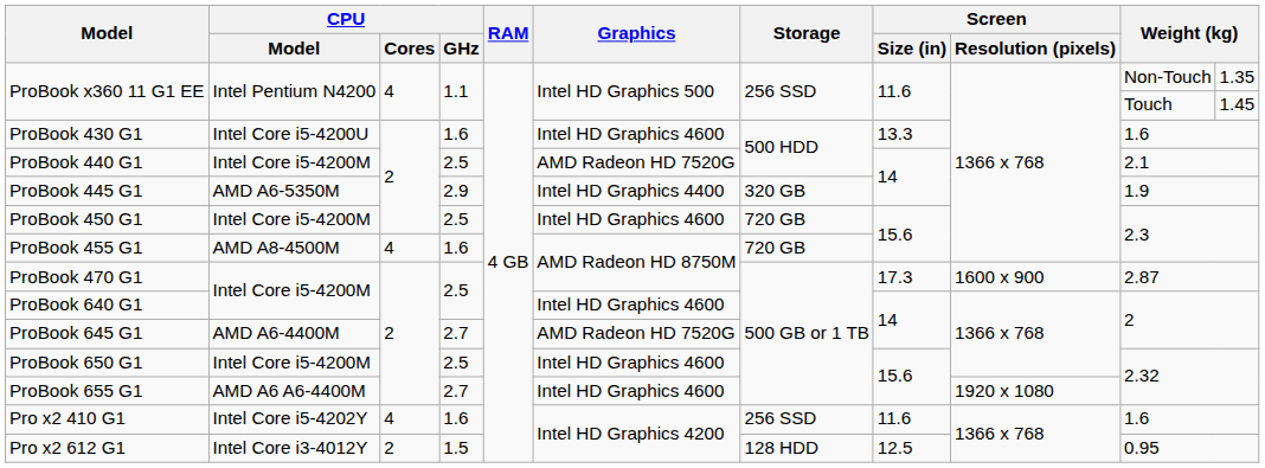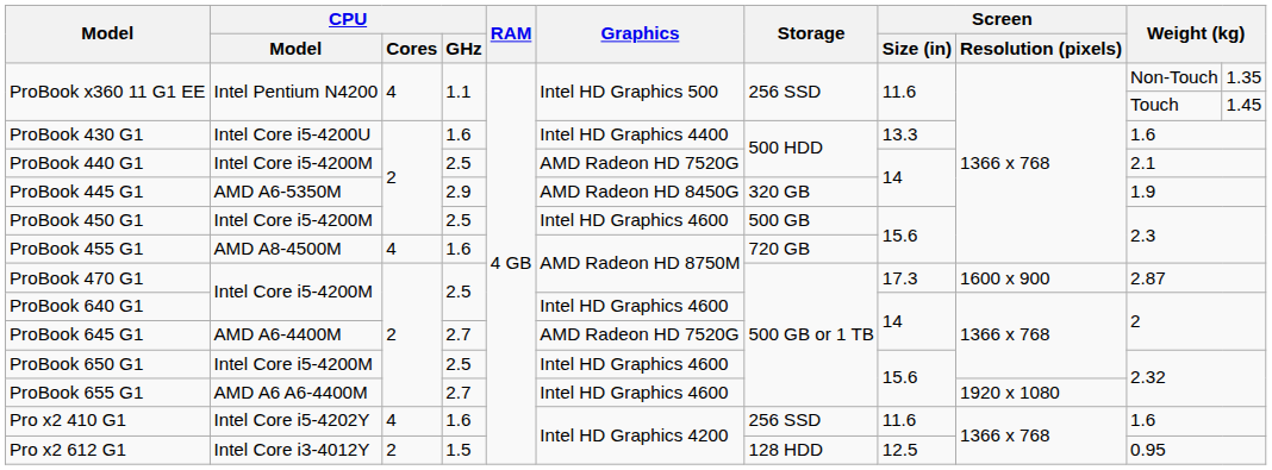 <table class="wikitable">
 <tr>
 <th rowspan="2">Model</th>
 <th colspan="3"><a href='#'>CPU</a></th>
 <th rowspan="2"><a href='#'>RAM</a></th>
 <th rowspan="2"><a href='#'>Graphics</a></th>
 <th rowspan="2">Storage</th>
 <th colspan="2">Screen</th>
 <th colspan="2" rowspan="2">Weight (kg)</th>
 </tr>
 <tr>
 <th>Model</th>
 <th>Cores</th>
 <th>GHz</th>
 <th>Size (in)</th>
 <th>Resolution (pixels)</th>
 </tr>
 <tr>
 <td rowspan="2">ProBook x360 11 G1 EE</td>
 <td rowspan="2">Intel Pentium N4200</td>
 <td rowspan="2">4</td>
 <td rowspan="2">1.1</td>
 <td rowspan="14">4 GB</td>
 <td rowspan="2">Intel HD Graphics 500</td>
 <td rowspan="2">256 SSD</td>
 <td rowspan="2">11.6</td>
 <td rowspan="7">1366 x 768</td>
 <td>Non-Touch</td>
 <td>1.35</td>
 </tr>
 <tr>
 <td>Touch</td>
 <td>1.45</td>
 </tr>
 <tr>
 <td>ProBook 430 G1</td>
 <td>Intel Core i5-4200U</td>
 <td rowspan="4">2</td>
 <td>1.6</td>
-<td>Intel HD Graphics 4600</td>
+<td>Intel HD Graphics 4400</td>
 <td rowspan="2">500 HDD</td>
 <td>13.3</td>
 <td colspan="2">1.6</td>
 </tr>
 <tr>
 <td>ProBook 440 G1</td>
 <td>Intel Core i5-4200M</td>
 <td>2.5</td>
 <td>AMD Radeon HD 7520G</td>
 <td rowspan="2">14</td>
 <td colspan="2">2.1</td>
 </tr>
 <tr>
 <td>ProBook 445 G1</td>
 <td>AMD A6-5350M</td>
 <td>2.9</td>
-<td>Intel HD Graphics 4400</td>
+<td>AMD Radeon HD 8450G</td>
 <td>320 GB</td>
 <td colspan="2">1.9</td>
 </tr>
 <tr>
 <td>ProBook 450 G1</td>
 <td>Intel Core i5-4200M</td>
 <td>2.5</td>
 <td>Intel HD Graphics 4600</td>
-<td>720 GB</td>
+<td>500 GB</td>
 <td rowspan="2">15.6</td>
 <td colspan="2" rowspan="2">2.3</td>
 </tr>
 <tr>
 <td>ProBook 455 G1</td>
 <td>AMD A8-4500M</td>
 <td>4</td>
 <td>1.6</td>
 <td rowspan="2">AMD Radeon HD 8750M</td>
 <td>720 GB</td>
 </tr>
 <tr>
 <td>ProBook 470 G1</td>
 <td rowspan="2">Intel Core i5-4200M</td>
 <td rowspan="5">2</td>
 <td rowspan="2">2.5</td>
 <td rowspan="5">500 GB or 1 TB</td>
 <td>17.3</td>
 <td>1600 x 900</td>
 <td colspan="2">2.87</td>
 </tr>
 <tr>
 <td>ProBook 640 G1</td>
 <td>Intel HD Graphics 4600</td>
 <td rowspan="2">14</td>
 <td rowspan="3">1366 x 768</td>
 <td colspan="2" rowspan="2">2</td>
 </tr>
 <tr>
 <td>ProBook 645 G1</td>
 <td>AMD A6-4400M</td>
 <td>2.7</td>
 <td>AMD Radeon HD 7520G</td>
 </tr>
 <tr>
 <td>ProBook 650 G1</td>
 <td>Intel Core i5-4200M</td>
 <td>2.5</td>
 <td>Intel HD Graphics 4600</td>
 <td rowspan="2">15.6</td>
 <td colspan="2" rowspan="2">2.32</td>
 </tr>
 <tr>
 <td>ProBook 655 G1</td>
 <td>AMD A6 A6-4400M</td>
 <td>2.7</td>
 <td>Intel HD Graphics 4600</td>
 <td>1920 x 1080</td>
 </tr>
 <tr>
 <td>Pro x2 410 G1</td>
 <td>Intel Core i5-4202Y</td>
 <td>4</td>
 <td>1.6</td>
 <td rowspan="2">Intel HD Graphics 4200</td>
 <td>256 SSD</td>
 <td>11.6</td>
 <td rowspan="2">1366 x 768</td>
 <td colspan="2">1.6</td>
 </tr>
 <tr>
 <td>Pro x2 612 G1</td>
 <td>Intel Core i3-4012Y</td>
 <td>2</td>
 <td>1.5</td>
 <td>128 HDD</td>
 <td>12.5</td>
 <td colspan="2">0.95</td>
 </tr>
 </table>
